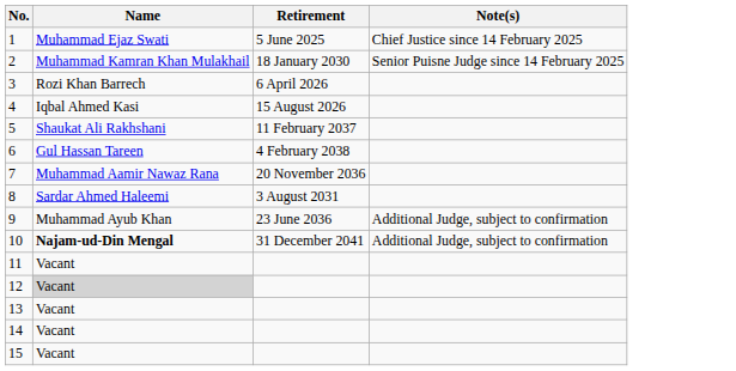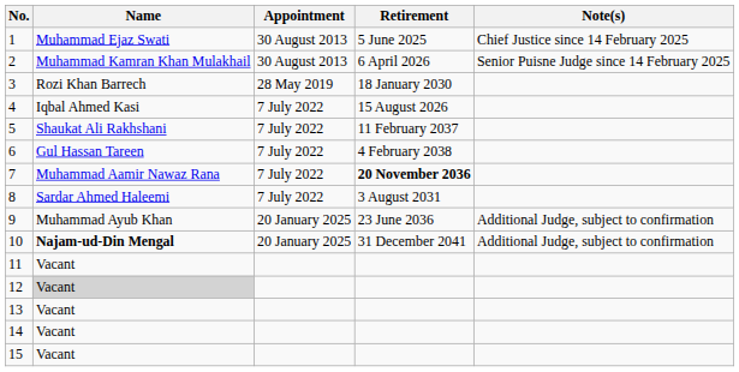 <table class="wikitable sortable">
 <tr>
 <th>No.</th>
 <th>Name</th>
+<th>Appointment</th>
 <th>Retirement</th>
 <th>Note(s)</th>
 </tr>
 <tr>
 <td>1</td>
 <td><a href='#'>Muhammad Ejaz Swati</a></td>
+<td>30 August 2013</td>
 <td>5 June 2025</td>
 <td>Chief Justice since 14 February 2025</td>
 </tr>
 <tr>
 <td>2</td>
 <td><a href='#'>Muhammad Kamran Khan Mulakhail</a></td>
-<td>18 January 2030</td>
+<td>30 August 2013</td>
+<td>6 April 2026</td>
 <td>Senior Puisne Judge since 14 February 2025</td>
 </tr>
 <tr>
 <td>3</td>
 <td>Rozi Khan Barrech</td>
-<td>6 April 2026</td>
+<td>28 May 2019</td>
+<td>18 January 2030</td>
 <td></td>
 </tr>
 <tr>
 <td>4</td>
 <td>Iqbal Ahmed Kasi</td>
+<td>7 July 2022</td>
 <td>15 August 2026</td>
 <td></td>
 </tr>
 <tr>
 <td>5</td>
 <td><a href='#'>Shaukat Ali Rakhshani</a></td>
+<td>7 July 2022</td>
 <td>11 February 2037</td>
 <td></td>
 </tr>
 <tr>
 <td>6</td>
 <td><a href='#'>Gul Hassan Tareen</a></td>
+<td>7 July 2022</td>
 <td>4 February 2038</td>
 <td></td>
 </tr>
 <tr>
 <td>7</td>
 <td><a href='#'>Muhammad Aamir Nawaz Rana</a></td>
-<td>20 November 2036</td>
+<td>7 July 2022</td>
+<td><strong>20 November 2036</strong></td>
 <td></td>
 </tr>
 <tr>
 <td>8</td>
 <td><a href='#'>Sardar Ahmed Haleemi</a></td>
+<td>7 July 2022</td>
 <td>3 August 2031</td>
 <td></td>
 </tr>
 <tr>
 <td>9</td>
 <td>Muhammad Ayub Khan</td>
+<td>20 January 2025</td>
 <td>23 June 2036</td>
 <td>Additional Judge, subject to confirmation</td>
 </tr>
 <tr>
 <td>10</td>
 <td><strong>Najam-ud-Din Mengal</strong></td>
+<td>20 January 2025</td>
 <td>31 December 2041</td>
 <td>Additional Judge, subject to confirmation</td>
 </tr>
 <tr>
 <td>11</td>
 <td>Vacant</td>
 <td></td>
 <td></td>
+<td></td>
 </tr>
 <tr>
 <td>12</td>
 <td style="background: lightgrey;">Vacant</td>
+<td></td>
 <td></td>
 <td></td>
 </tr>
 <tr>
 <td>13</td>
 <td>Vacant</td>
 <td></td>
 <td></td>
+<td></td>
 </tr>
 <tr>
 <td>14</td>
 <td>Vacant</td>
+<td></td>
 <td></td>
 <td></td>
 </tr>
 <tr>
 <td>15</td>
 <td>Vacant</td>
 <td></td>
 <td></td>
+<td></td>
 </tr>
 </table>
